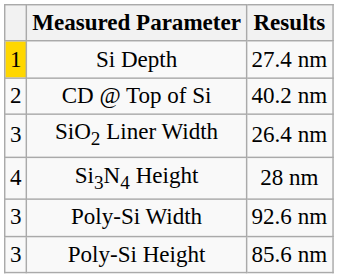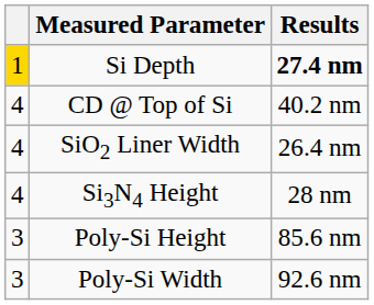 <table class="wikitable" style="text-align: center;">
 <tr>
 <th></th>
 <th>Measured Parameter</th>
 <th>Results</th>
 </tr>
 <tr>
 <td style="background: gold;">1</td>
 <td>Si Depth</td>
-<td>27.4 nm</td>
+<td><strong>27.4 nm</strong></td>
 </tr>
 <tr>
-<td>2</td>
+<td>4</td>
 <td>CD @ Top of Si</td>
 <td>40.2 nm</td>
 </tr>
 <tr>
-<td>3</td>
+<td>4</td>
 <td>SiO<sub>2</sub> Liner Width</td>
 <td>26.4 nm</td>
 </tr>
 <tr>
 <td>4</td>
 <td>Si<sub>3</sub>N<sub>4</sub> Height</td>
 <td>28 nm</td>
 </tr>
 <tr>
 <td>3</td>
+<td>Poly-Si Height</td>
+<td>85.6 nm</td>
+</tr>
+<tr>
+<td>3</td>
 <td>Poly-Si Width</td>
 <td>92.6 nm</td>
 </tr>
-<tr>
-<td>3</td>
-<td>Poly-Si Height</td>
-<td>85.6 nm</td>
-</tr>
 </table>
